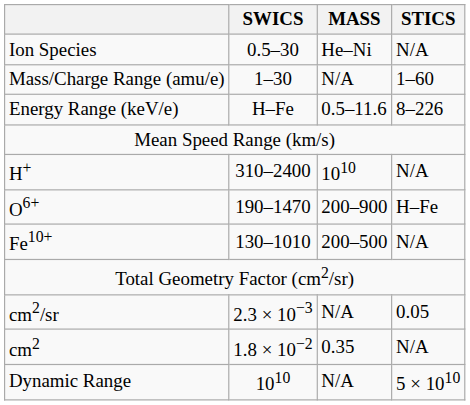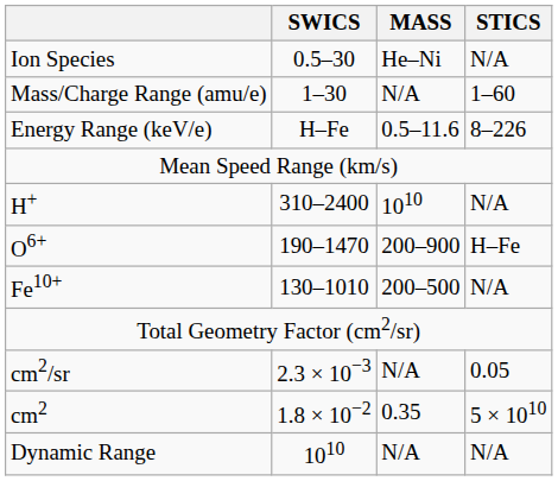 <table class="wikitable">
 <tr style="background:#efefef;">
 <th></th>
 <th>SWICS</th>
 <th>MASS</th>
 <th>STICS</th>
 </tr>
 <tr>
 <td scope="row">Ion Species</td>
 <td align="center">0.5–30</td>
 <td>He–Ni</td>
 <td>N/A</td>
 </tr>
 <tr>
 <td scope="row">Mass/Charge Range (amu/e)</td>
 <td align="center">1–30</td>
 <td>N/A</td>
 <td>1–60</td>
 </tr>
 <tr>
 <td scope="row">Energy Range (keV/e)</td>
 <td align="center">H–Fe</td>
 <td>0.5–11.6</td>
 <td>8–226</td>
 </tr>
 <tr>
 <td scope="row" colspan="4" align="center">Mean Speed Range (km/s)</td>
 </tr>
 <tr>
 <td scope="row">H<sup>+</sup></td>
 <td align="center">310–2400</td>
 <td>10<sup>10</sup></td>
 <td>N/A</td>
 </tr>
 <tr>
 <td scope="row">O<sup>6+</sup></td>
 <td align="center">190–1470</td>
 <td>200–900</td>
 <td>H–Fe</td>
 </tr>
 <tr>
 <td scope="row">Fe<sup>10+</sup></td>
 <td align="center">130–1010</td>
 <td>200–500</td>
 <td>N/A</td>
 </tr>
 <tr>
 <td scope="row" colspan="4" align="center">Total Geometry Factor (cm<sup>2</sup>/sr)</td>
 </tr>
 <tr>
 <td scope="row">cm<sup>2</sup>/sr</td>
 <td align="center">2.3 × 10<sup>−3</sup></td>
 <td>N/A</td>
 <td>0.05</td>
 </tr>
 <tr>
 <td scope="row">cm<sup>2</sup></td>
 <td align="center">1.8 × 10<sup>−2</sup></td>
 <td>0.35</td>
-<td>N/A</td>
+<td>5 × 10<sup>10</sup></td>
 </tr>
 <tr>
 <td scope="row">Dynamic Range</td>
 <td align="center">10<sup>10</sup></td>
 <td>N/A</td>
-<td>5 × 10<sup>10</sup></td>
+<td>N/A</td>
 </tr>
 </table>
